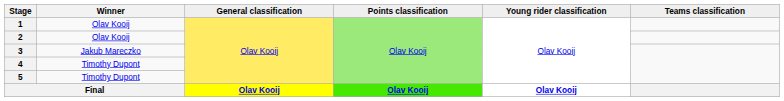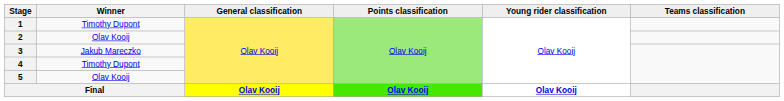 <table class="wikitable" style="text-align: center; font-size:smaller;">
 <tr style="background:#efefef;">
 <th style="width:1%;">Stage</th>
 <th style="width:11%;">Winner</th>
 <th style="background:#efefef; width:11%;">General classification<br></th>
 <th style="background:#efefef; width:11%;">Points classification<br></th>
 <th style="background:#efefef; width:11%;">Young rider classification<br></th>
 <th style="background:#efefef; width:11%;">Teams classification<br></th>
 </tr>
 <tr>
 <th>1</th>
-<td><a href='#'>Olav Kooij</a></td>
+<td><a href='#'>Timothy Dupont</a></td>
 <td style="background:#FFEB64;" rowspan="5"><a href='#'>Olav Kooij</a></td>
 <td style="background:#9CE97B;" rowspan="5"><a href='#'>Olav Kooij</a></td>
 <td style="background:white;" rowspan="5"><a href='#'>Olav Kooij</a></td>
 <td></td>
 </tr>
 <tr>
 <th>2</th>
 <td><a href='#'>Olav Kooij</a></td>
 <td></td>
 </tr>
 <tr>
 <th>3</th>
 <td><a href='#'>Jakub Mareczko</a></td>
 <td rowspan="3"></td>
 </tr>
 <tr>
 <th>4</th>
 <td><a href='#'>Timothy Dupont</a></td>
 </tr>
 <tr>
 <th>5</th>
-<td><a href='#'>Timothy Dupont</a></td>
+<td><a href='#'>Olav Kooij</a></td>
 </tr>
 <tr>
 <th colspan="2"><strong>Final</strong></th>
 <th style="background:yellow;"><a href='#'>Olav Kooij</a></th>
 <th style="background:#46E800;"><a href='#'>Olav Kooij</a></th>
 <th style="background:white;"><a href='#'>Olav Kooij</a></th>
 <th style="background:offwhite;"></th>
 </tr>
 </table>
